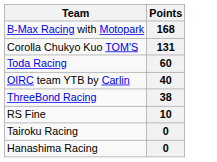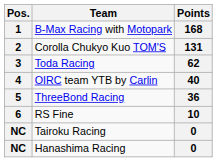 <table class="wikitable" style="font-size: 85%;">
 <tr>
+<th>Pos.</th>
 <th>Team</th>
 <th>Points</th>
 </tr>
 <tr>
+<th>1</th>
 <td><a href='#'>B-Max Racing</a> with <a href='#'>Motopark</a></td>
 <th><strong>168</strong></th>
 </tr>
 <tr>
+<th>2</th>
 <td>Corolla Chukyo Kuo <a href='#'>TOM'S</a></td>
 <th><strong>131</strong></th>
 </tr>
 <tr>
+<th>3</th>
 <td><a href='#'>Toda Racing</a></td>
-<th><strong>60</strong></th>
+<th><strong>62</strong></th>
 </tr>
 <tr>
+<th>4</th>
 <td><a href='#'>OIRC</a> team YTB by <a href='#'>Carlin</a></td>
 <th><strong>40</strong></th>
 </tr>
 <tr>
+<th>5</th>
 <td><a href='#'>ThreeBond Racing</a></td>
-<th><strong>38</strong></th>
+<th><strong>36</strong></th>
 </tr>
 <tr>
+<th>6</th>
 <td>RS Fine</td>
 <th><strong>10</strong></th>
 </tr>
 <tr>
+<th>NC</th>
 <td>Tairoku Racing</td>
 <th>0</th>
 </tr>
 <tr>
+<th>NC</th>
 <td>Hanashima Racing</td>
 <th>0</th>
 </tr>
 </table>
